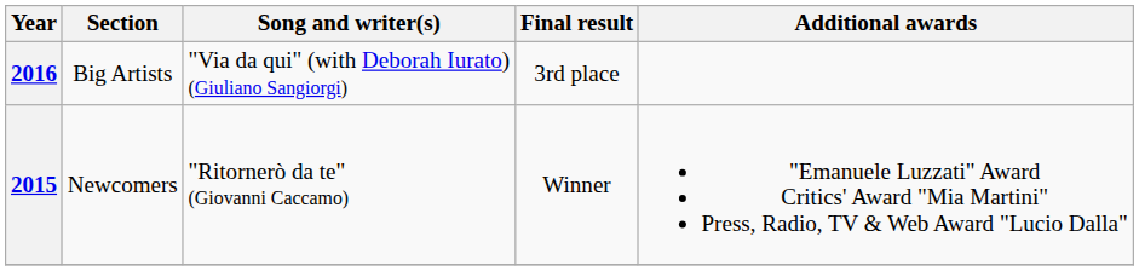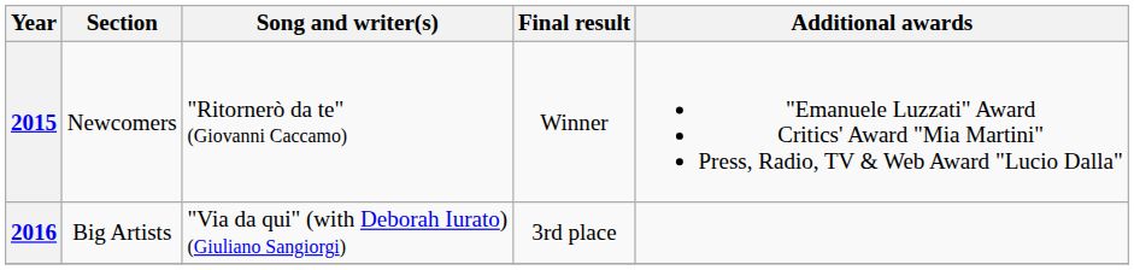 <table class="wikitable plainrowheaders" style="text-align:center;">
 <tr>
 <th>Year</th>
 <th>Section</th>
 <th>Song and writer(s)</th>
 <th>Final result</th>
 <th>Additional awards</th>
 </tr>
 <tr>
+<th scope="row"><a href='#'>2015</a></th>
+<td>Newcomers</td>
+<td style="text-align:left;">"Ritornerò da te"<br><small>(Giovanni Caccamo)</small></td>
+<td>Winner</td>
+<td><br><ul><li>"Emanuele Luzzati" Award</li><li>Critics' Award "Mia Martini"</li><li>Press, Radio, TV & Web Award "Lucio Dalla"</li></ul></td>
+</tr>
+<tr>
 <th scope="row"><a href='#'>2016</a></th>
 <td>Big Artists</td>
 <td style="text-align:left;">"Via da qui" (with <a href='#'>Deborah Iurato</a>)<br><small>(<a href='#'>Giuliano Sangiorgi</a>)</small></td>
 <td>3rd place</td>
 <td></td>
 </tr>
 <tr>
-<th scope="row"><a href='#'>2015</a></th>
-<td>Newcomers</td>
-<td style="text-align:left;">"Ritornerò da te"<br><small>(Giovanni Caccamo)</small></td>
-<td>Winner</td>
-<td><br><ul><li>"Emanuele Luzzati" Award</li><li>Critics' Award "Mia Martini"</li><li>Press, Radio, TV & Web Award "Lucio Dalla"</li></ul></td>
-</tr>
-<tr>
 </tr>
 </table>
